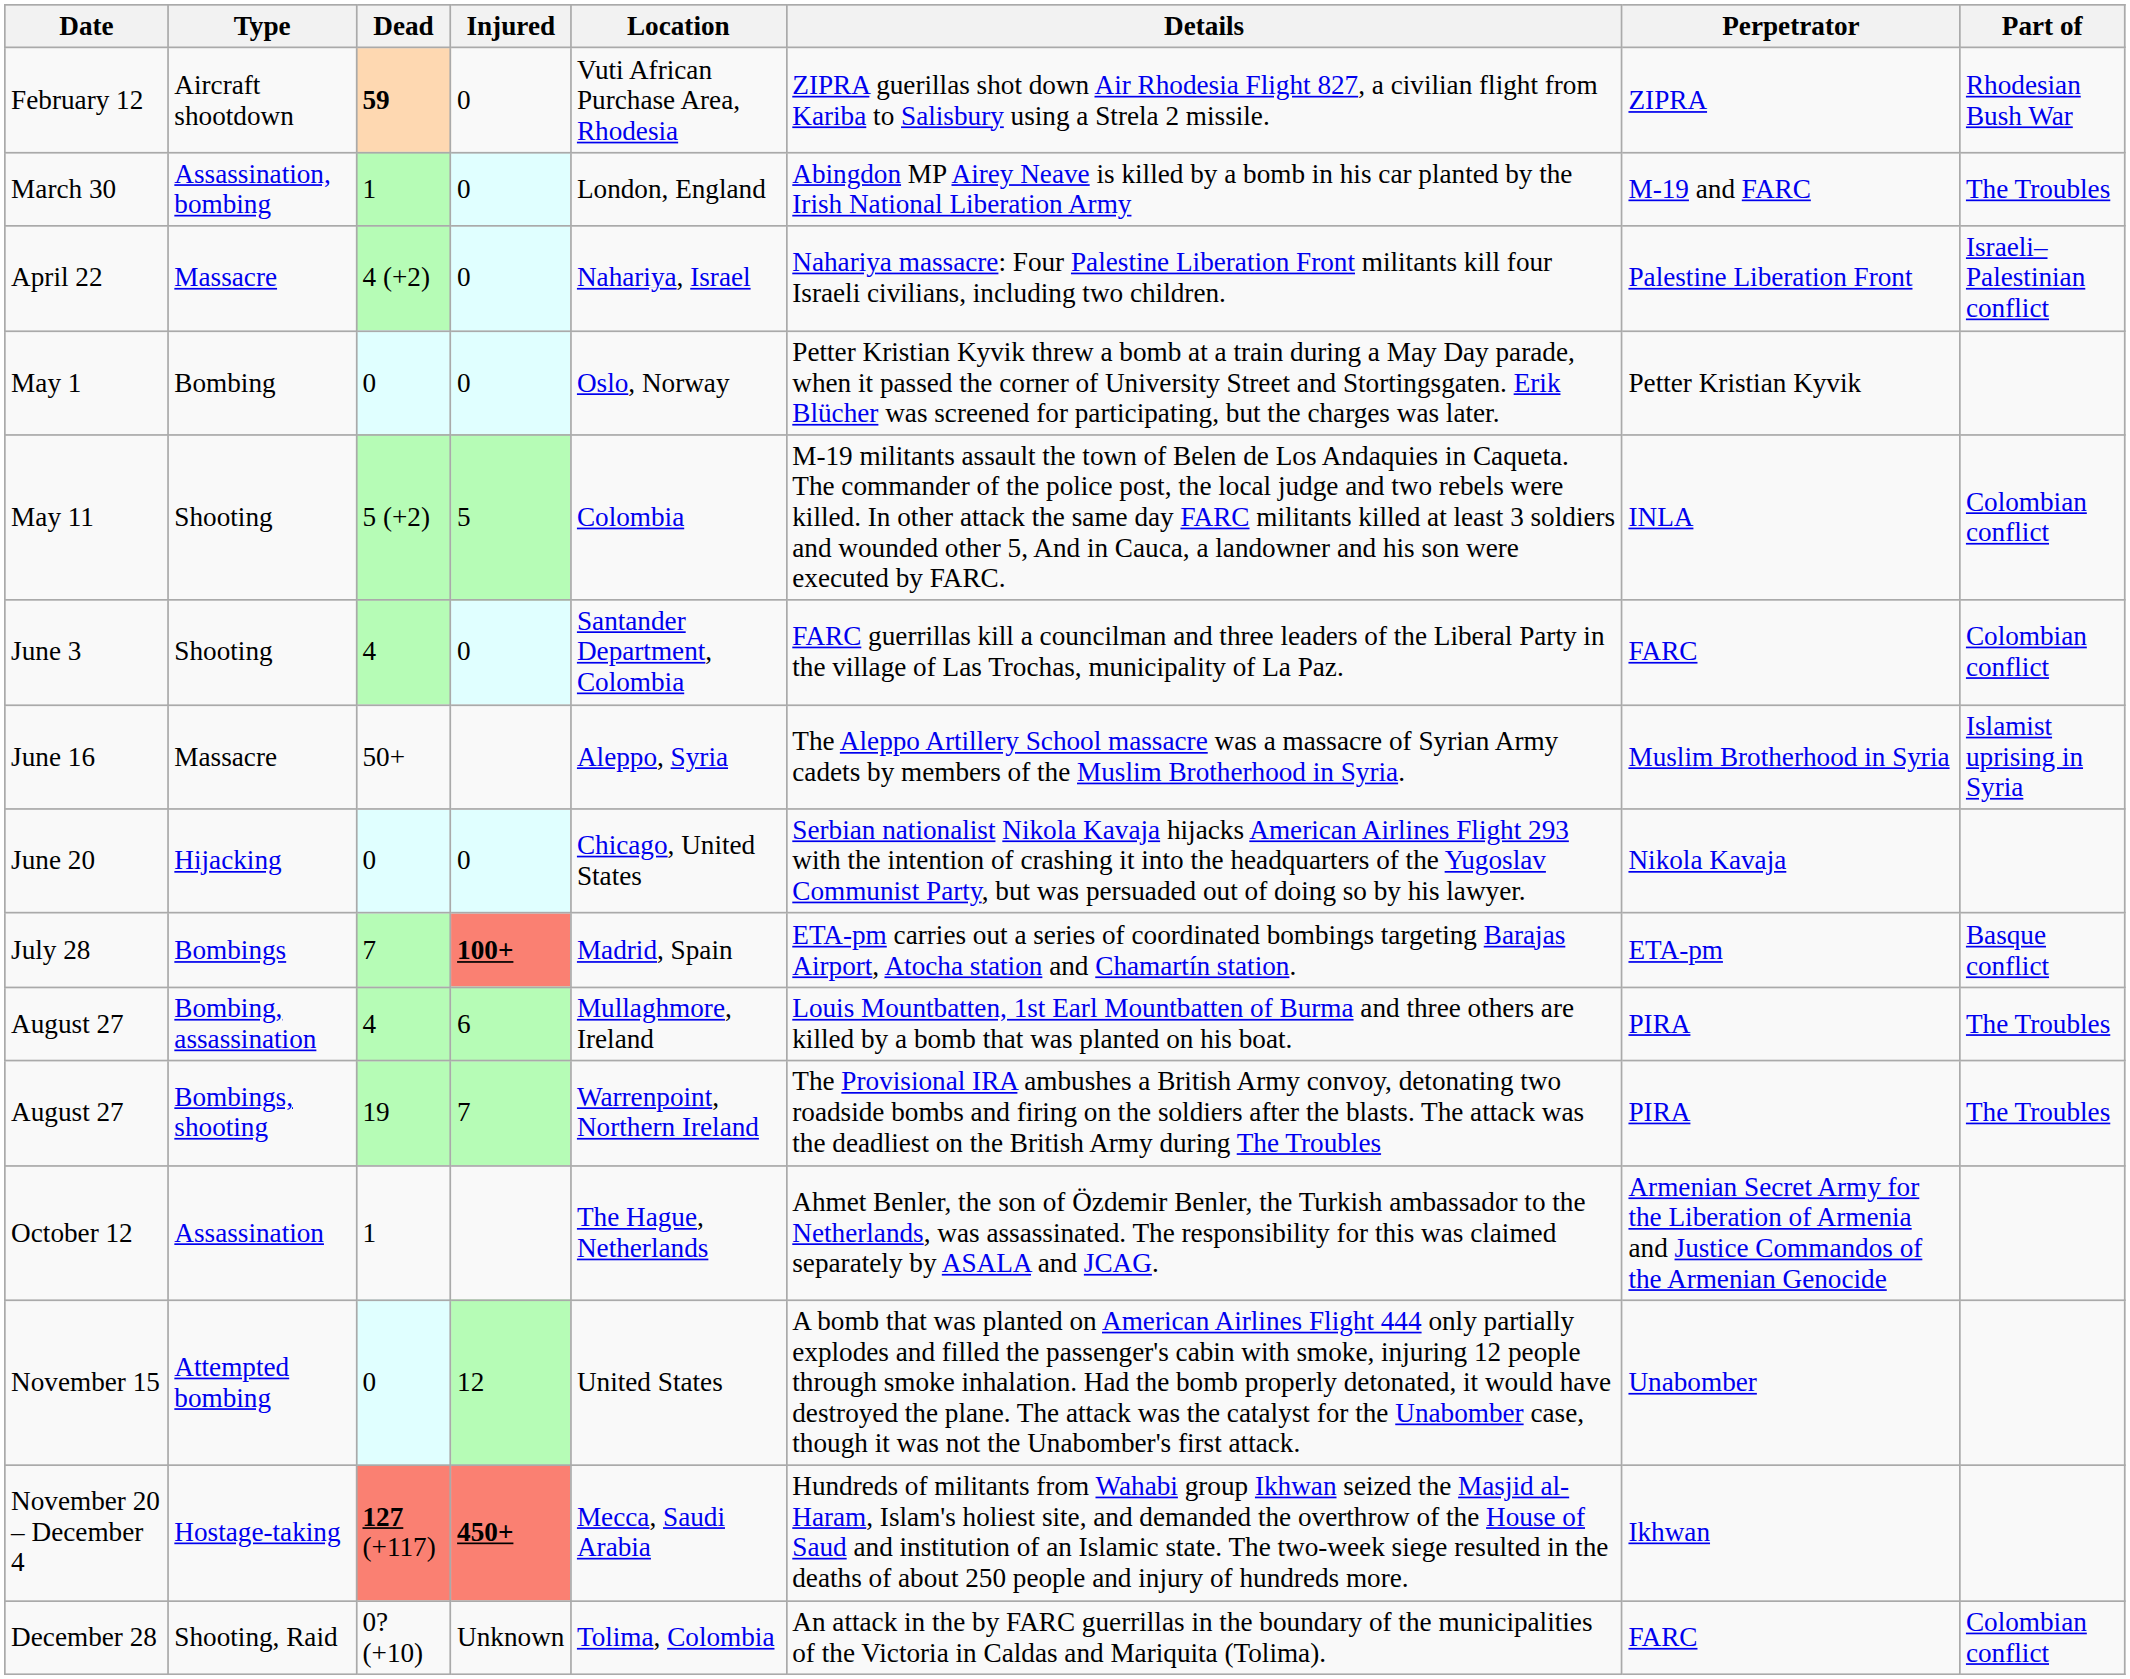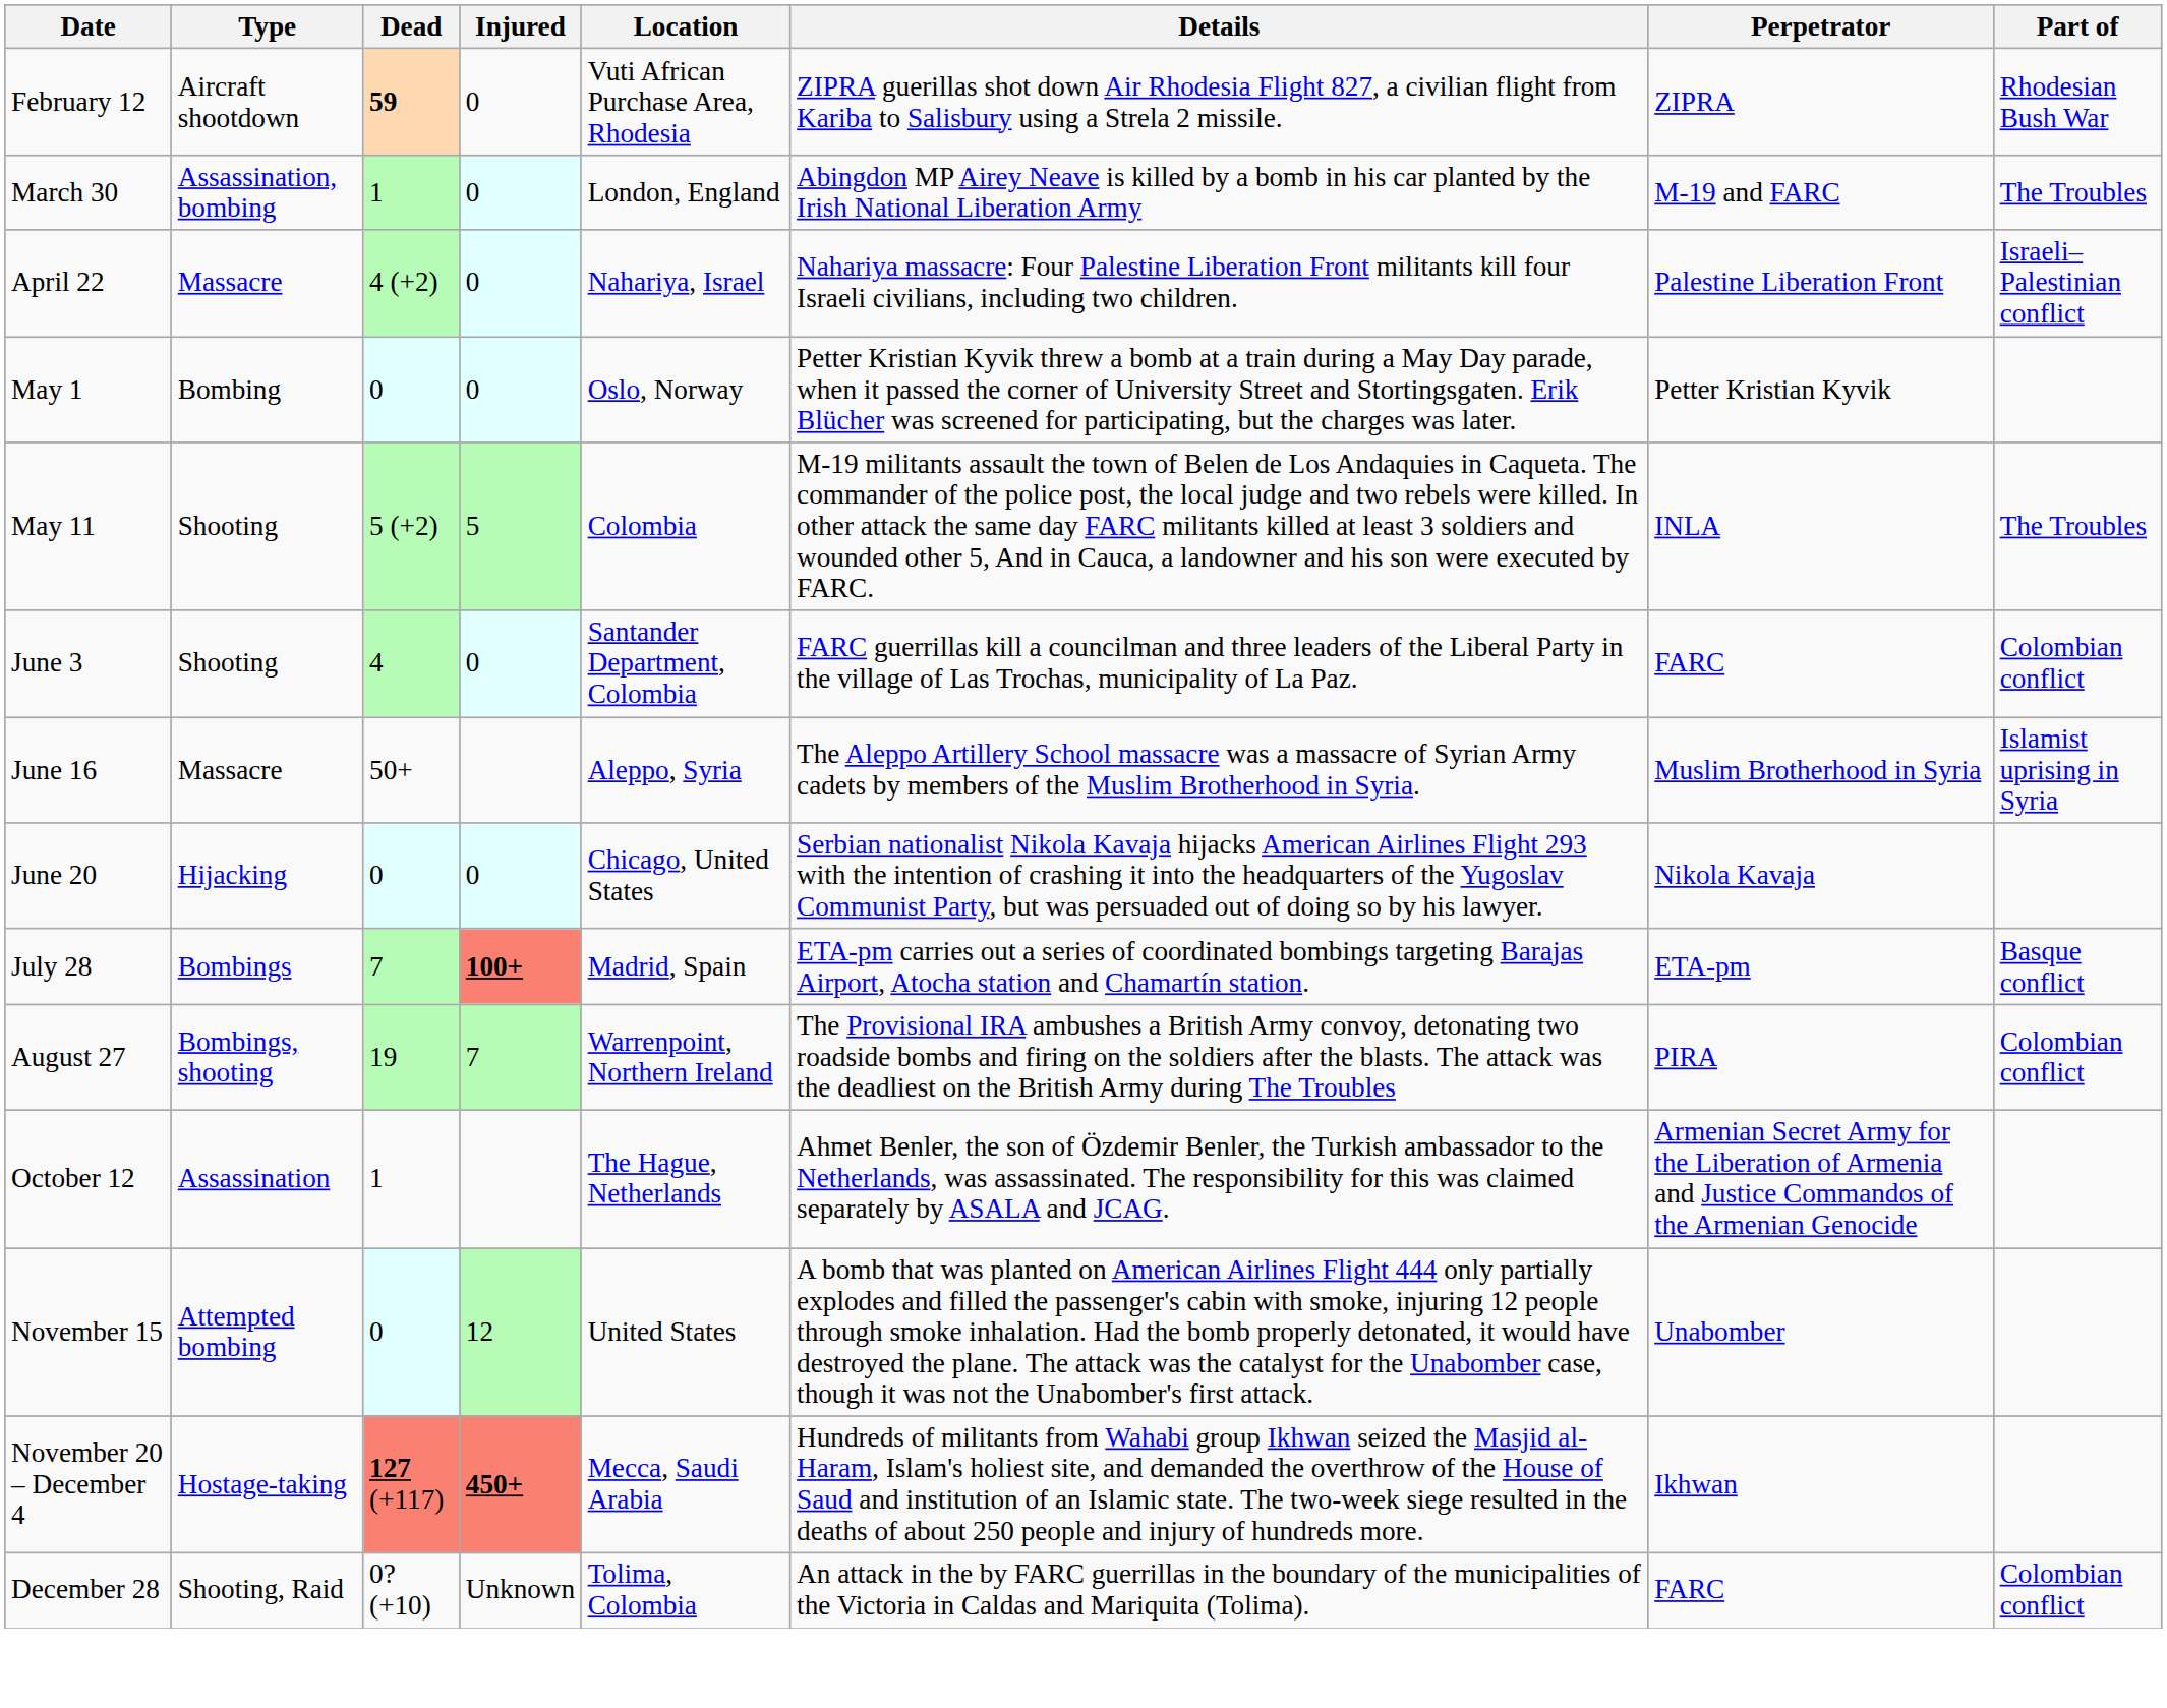 <table class="wikitable sortable">
 <tr>
 <th>Date</th>
 <th>Type</th>
 <th>Dead</th>
 <th>Injured</th>
 <th>Location</th>
 <th class="unsortable">Details</th>
 <th>Perpetrator</th>
 <th>Part of<br></th>
 </tr>
 <tr>
 <td>February 12</td>
 <td>Aircraft shootdown</td>
 <td style="background:#FED8B1"><strong>59</strong></td>
 <td style="background:#EOFFFF">0</td>
 <td>Vuti African Purchase Area, <a href='#'>Rhodesia</a></td>
 <td><a href='#'>ZIPRA</a> guerillas shot down <a href='#'>Air Rhodesia Flight 827</a>, a civilian flight from <a href='#'>Kariba</a> to <a href='#'>Salisbury</a> using a Strela 2 missile.</td>
 <td><a href='#'>ZIPRA</a></td>
 <td><a href='#'>Rhodesian Bush War</a></td>
 </tr>
 <tr>
 <td>March 30</td>
 <td><a href='#'>Assassination, bombing</a></td>
 <td style="background:#B6FCB6">1</td>
 <td style="background:#E0FFFF">0</td>
 <td>London, England</td>
 <td><a href='#'>Abingdon</a> MP <a href='#'>Airey Neave</a> is killed by a bomb in his car planted by the <a href='#'>Irish National Liberation Army</a></td>
 <td><a href='#'>M-19</a> and <a href='#'>FARC</a></td>
 <td><a href='#'>The Troubles</a></td>
 </tr>
 <tr>
 <td>April 22</td>
 <td><a href='#'>Massacre</a></td>
 <td style="background:#B6FCB6">4 (+2)</td>
 <td style="background:#E0FFFF">0</td>
 <td><a href='#'>Nahariya</a>, <a href='#'>Israel</a></td>
 <td><a href='#'>Nahariya massacre</a>: Four <a href='#'>Palestine Liberation Front</a> militants kill four Israeli civilians, including two children.</td>
 <td><a href='#'>Palestine Liberation Front</a></td>
 <td><a href='#'>Israeli–Palestinian conflict</a></td>
 </tr>
 <tr>
 <td>May 1</td>
 <td>Bombing</td>
 <td style="background:#E0FFFF">0</td>
 <td style="background:#E0FFFF">0</td>
 <td><a href='#'>Oslo</a>, Norway</td>
 <td>Petter Kristian Kyvik threw a bomb at a train during a May Day parade, when it passed the corner of University Street and Stortingsgaten. <a href='#'>Erik Blücher</a> was screened for participating, but the charges was later.</td>
 <td>Petter Kristian Kyvik</td>
 <td></td>
 </tr>
 <tr>
 <td>May 11</td>
 <td>Shooting</td>
 <td style="background:#B6FCB6">5 (+2)</td>
 <td style="background:#B6FCB6">5</td>
 <td><a href='#'>Colombia</a></td>
 <td>M-19 militants assault the town of Belen de Los Andaquies in Caqueta. The commander of the police post, the local judge and two rebels were killed. In other attack the same day <a href='#'>FARC</a> militants killed at least 3 soldiers and wounded other 5, And in Cauca, a landowner and his son were executed by FARC.</td>
 <td><a href='#'>INLA</a></td>
-<td><a href='#'>Colombian conflict</a></td>
+<td><a href='#'>The Troubles</a></td>
 </tr>
 <tr>
 <td>June 3</td>
 <td>Shooting</td>
 <td style="background:#B6FCB6">4</td>
 <td style="background:#E0FFFF">0</td>
 <td><a href='#'>Santander Department</a>, <a href='#'>Colombia</a></td>
 <td><a href='#'>FARC</a> guerrillas kill a councilman and three leaders of the Liberal Party in the village of Las Trochas, municipality of La Paz.</td>
 <td><a href='#'>FARC</a></td>
 <td><a href='#'>Colombian conflict</a></td>
 </tr>
 <tr>
 <td>June 16</td>
 <td>Massacre</td>
 <td>50+</td>
 <td></td>
 <td><a href='#'>Aleppo</a>, <a href='#'>Syria</a></td>
 <td>The <a href='#'>Aleppo Artillery School massacre</a> was a massacre of Syrian Army cadets by members of the <a href='#'>Muslim Brotherhood in Syria</a>.</td>
 <td><a href='#'>Muslim Brotherhood in Syria</a></td>
 <td><a href='#'>Islamist uprising in Syria</a></td>
 </tr>
 <tr>
 <td>June 20</td>
 <td><a href='#'>Hijacking</a></td>
 <td style="background:#E0FFFF">0</td>
 <td style="background:#E0FFFF">0</td>
 <td><a href='#'>Chicago</a>, United States</td>
 <td><a href='#'>Serbian nationalist</a> <a href='#'>Nikola Kavaja</a> hijacks <a href='#'>American Airlines Flight 293</a> with the intention of crashing it into the headquarters of the <a href='#'>Yugoslav Communist Party</a>, but was persuaded out of doing so by his lawyer.</td>
 <td><a href='#'>Nikola Kavaja</a></td>
 <td></td>
 </tr>
 <tr>
 <td>July 28</td>
 <td><a href='#'>Bombings</a></td>
 <td style="background:#B6FCB6">7</td>
 <td style="background:#FA8072"><u><strong>100+</strong></u></td>
 <td><a href='#'>Madrid</a>, Spain</td>
 <td><a href='#'>ETA-pm</a> carries out a series of coordinated bombings targeting <a href='#'>Barajas Airport</a>, <a href='#'>Atocha station</a> and <a href='#'>Chamartín station</a>.</td>
 <td><a href='#'>ETA-pm</a></td>
 <td><a href='#'>Basque conflict</a></td>
 </tr>
 <tr>
 <td>August 27</td>
-<td><a href='#'>Bombing, assassination</a></td>
-<td style="background:#B6FCB6">4</td>
-<td style="background:#B6FCB6">6</td>
-<td><a href='#'>Mullaghmore</a>, Ireland</td>
-<td><a href='#'>Louis Mountbatten, 1st Earl Mountbatten of Burma</a> and three others are killed by a bomb that was planted on his boat.</td>
-<td><a href='#'>PIRA</a></td>
-<td><a href='#'>The Troubles</a></td>
-</tr>
-<tr>
-<td>August 27</td>
 <td><a href='#'>Bombings, shooting</a></td>
 <td style="background:#B6FCB6">19</td>
 <td style="background:#B6FCB6">7</td>
 <td><a href='#'>Warrenpoint</a>, <a href='#'>Northern Ireland</a></td>
 <td>The <a href='#'>Provisional IRA</a> ambushes a British Army convoy, detonating two roadside bombs and firing on the soldiers after the blasts. The attack was the deadliest on the British Army during <a href='#'>The Troubles</a></td>
 <td><a href='#'>PIRA</a></td>
-<td><a href='#'>The Troubles</a></td>
+<td><a href='#'>Colombian conflict</a></td>
 </tr>
 <tr>
 <td>October 12</td>
 <td><a href='#'>Assassination</a></td>
 <td>1</td>
 <td></td>
 <td><a href='#'>The Hague</a>, <a href='#'>Netherlands</a></td>
 <td>Ahmet Benler, the son of Özdemir Benler, the Turkish ambassador to the <a href='#'>Netherlands</a>, was assassinated. The responsibility for this was claimed separately by <a href='#'>ASALA</a> and <a href='#'>JCAG</a>.</td>
 <td><a href='#'>Armenian Secret Army for the Liberation of Armenia</a> and <a href='#'>Justice Commandos of the Armenian Genocide</a></td>
 <td></td>
 </tr>
 <tr>
 <td>November 15</td>
 <td><a href='#'>Attempted bombing</a></td>
 <td style="background:#E0FFFF">0</td>
 <td style="background:#B6FCB6">12</td>
 <td>United States</td>
 <td>A bomb that was planted on <a href='#'>American Airlines Flight 444</a> only partially explodes and filled the passenger's cabin with smoke, injuring 12 people through smoke inhalation. Had the bomb properly detonated, it would have destroyed the plane. The attack was the catalyst for the <a href='#'>Unabomber</a> case, though it was not the Unabomber's first attack.</td>
 <td><a href='#'>Unabomber</a></td>
 <td></td>
 </tr>
 <tr>
 <td>November 20 – December 4</td>
 <td><a href='#'>Hostage-taking</a></td>
 <td style="background:#FA8072"><u><strong>127</strong></u> (+117)</td>
 <td style="background:#FA8072"><u><strong>450+</strong></u></td>
 <td><a href='#'>Mecca</a>, <a href='#'>Saudi Arabia</a></td>
 <td>Hundreds of militants from <a href='#'>Wahabi</a> group <a href='#'>Ikhwan</a> seized the <a href='#'>Masjid al-Haram</a>, Islam's holiest site, and demanded the overthrow of the <a href='#'>House of Saud</a> and institution of an Islamic state. The two-week siege resulted in the deaths of about 250 people and injury of hundreds more.</td>
 <td><a href='#'>Ikhwan</a></td>
 <td></td>
 </tr>
 <tr>
 <td>December 28</td>
 <td>Shooting, Raid</td>
 <td>0? (+10)</td>
 <td>Unknown</td>
 <td><a href='#'>Tolima</a>, <a href='#'>Colombia</a></td>
 <td>An attack in the by FARC guerrillas in the boundary of the municipalities of the Victoria in Caldas and Mariquita (Tolima).</td>
 <td><a href='#'>FARC</a></td>
 <td><a href='#'>Colombian conflict</a></td>
 </tr>
 </table>
